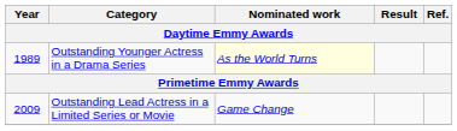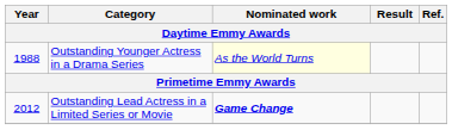 <table class=wikitable>
 <tr>
 <th scope="col" style="width:5em;">Year</th>
 <th scope="col" style="width:28em;">Category</th>
 <th scope="col" style="width:27em;">Nominated work</th>
 <th scope="col" style="width:5em;">Result</th>
 <th>Ref.</th>
 </tr>
 <tr>
 <th scope="col" colspan="6"><a href='#'>Daytime Emmy Awards</a></th>
 </tr>
 <tr>
-<td style="text-align:center;"><a href='#'>1989</a></td>
+<td style="text-align:center;"><a href='#'>1988</a></td>
 <td><a href='#'>Outstanding Younger Actress in a Drama Series</a></td>
 <td style="background: lightyellow;"><em><a href='#'>As the World Turns</a></em></td>
 <td></td>
 <td style="text-align:center;"></td>
 </tr>
 <tr>
 <th scope="col" colspan="6"><a href='#'>Primetime Emmy Awards</a></th>
 </tr>
 <tr>
-<td style="text-align:center;"><a href='#'>2009</a></td>
+<td style="text-align:center;"><a href='#'>2012</a></td>
 <td><a href='#'>Outstanding Lead Actress in a Limited Series or Movie</a></td>
-<td><em><a href='#'>Game Change</a></em></td>
+<td><strong><em><a href='#'>Game Change</a></em></strong></td>
 <td></td>
 <td style="text-align:center;"></td>
 </tr>
 <tr>
 </tr>
 </table>
